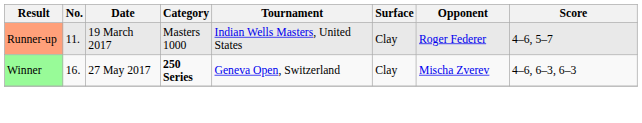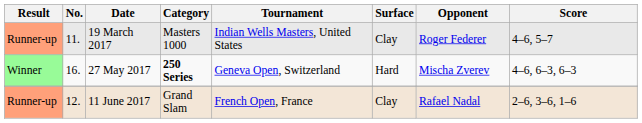 <table class="sortable wikitable">
 <tr>
 <th width=75>Result</th>
 <th width=20>No.</th>
 <th width=100>Date</th>
 <th>Category</th>
 <th width=225>Tournament</th>
 <th width=50>Surface</th>
 <th width=125>Opponent</th>
 <th width=180>Score</th>
 </tr>
 <tr style="background:#e9e9e9;">
 <td bgcolor=ffa07a>Runner-up</td>
 <td>11.</td>
 <td>19 March 2017</td>
 <td>Masters 1000</td>
 <td><a href='#'>Indian Wells Masters</a>, United States</td>
 <td>Clay</td>
 <td> <a href='#'>Roger Federer</a></td>
 <td>4–6, 5–7</td>
 </tr>
 <tr>
 <td bgcolor=98fb98>Winner</td>
 <td>16.</td>
 <td>27 May 2017</td>
 <td><strong>250 Series</strong></td>
 <td><a href='#'>Geneva Open</a>, Switzerland</td>
-<td>Clay</td>
+<td>Hard</td>
 <td> <a href='#'>Mischa Zverev</a></td>
 <td>4–6, 6–3, 6–3</td>
 </tr>
 <tr>
 </tr>
+<tr style="background:#f3e6d7;">
+<td bgcolor=ffa07a>Runner-up</td>
+<td>12.</td>
+<td>11 June 2017</td>
+<td>Grand Slam</td>
+<td><a href='#'>French Open</a>, France</td>
+<td>Clay</td>
+<td> <a href='#'>Rafael Nadal</a></td>
+<td>2–6, 3–6, 1–6</td>
+</tr>
 </table>
